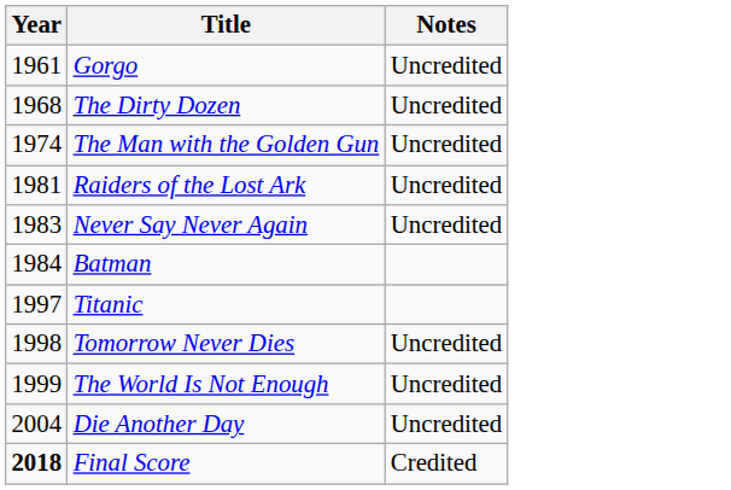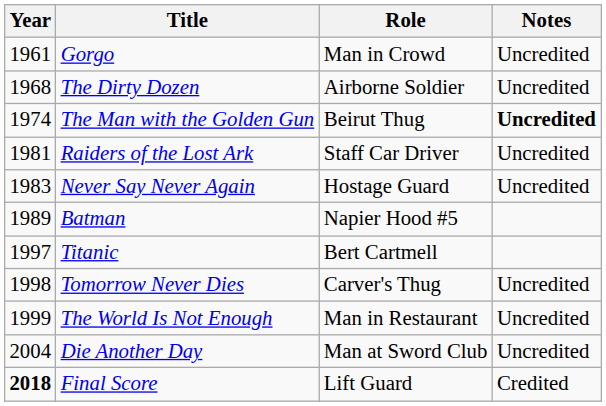 <table class="wikitable">
 <tr>
 <th>Year</th>
 <th>Title</th>
+<th>Role</th>
 <th>Notes</th>
 </tr>
 <tr>
 <td>1961</td>
 <td><em><a href='#'>Gorgo</a></em></td>
+<td>Man in Crowd</td>
 <td>Uncredited</td>
 </tr>
 <tr>
 <td>1968</td>
 <td><em><a href='#'>The Dirty Dozen</a></em></td>
+<td>Airborne Soldier</td>
 <td>Uncredited</td>
 </tr>
 <tr>
 <td>1974</td>
 <td><em><a href='#'>The Man with the Golden Gun</a></em></td>
-<td>Uncredited</td>
+<td>Beirut Thug</td>
+<td><strong>Uncredited</strong></td>
 </tr>
 <tr>
 <td>1981</td>
 <td><em><a href='#'>Raiders of the Lost Ark</a></em></td>
+<td>Staff Car Driver</td>
 <td>Uncredited</td>
 </tr>
 <tr>
 <td>1983</td>
 <td><em><a href='#'>Never Say Never Again</a></em></td>
+<td>Hostage Guard</td>
 <td>Uncredited</td>
 </tr>
 <tr>
-<td>1984</td>
+<td>1989</td>
 <td><em><a href='#'>Batman</a></em></td>
+<td>Napier Hood #5</td>
 <td></td>
 </tr>
 <tr>
 <td>1997</td>
 <td><em><a href='#'>Titanic</a></em></td>
+<td>Bert Cartmell</td>
 <td></td>
 </tr>
 <tr>
 <td>1998</td>
 <td><em><a href='#'>Tomorrow Never Dies</a></em></td>
+<td>Carver's Thug</td>
 <td>Uncredited</td>
 </tr>
 <tr>
 <td>1999</td>
 <td><em><a href='#'>The World Is Not Enough</a></em></td>
+<td>Man in Restaurant</td>
 <td>Uncredited</td>
 </tr>
 <tr>
 <td>2004</td>
 <td><em><a href='#'>Die Another Day</a></em></td>
+<td>Man at Sword Club</td>
 <td>Uncredited</td>
 </tr>
 <tr>
 <td><strong>2018</strong></td>
 <td><em><a href='#'>Final Score</a></em></td>
+<td>Lift Guard</td>
 <td>Credited</td>
 </tr>
 </table>
